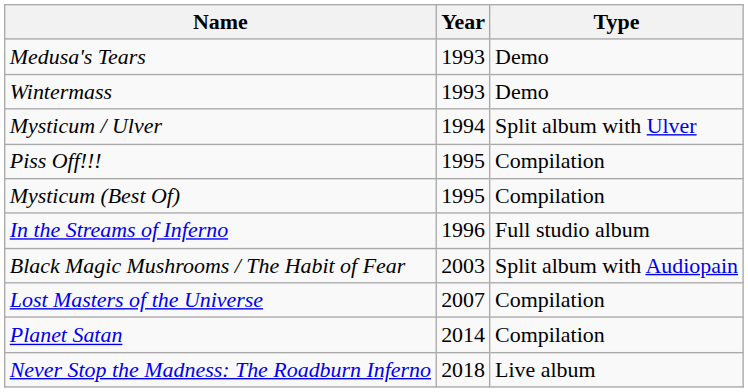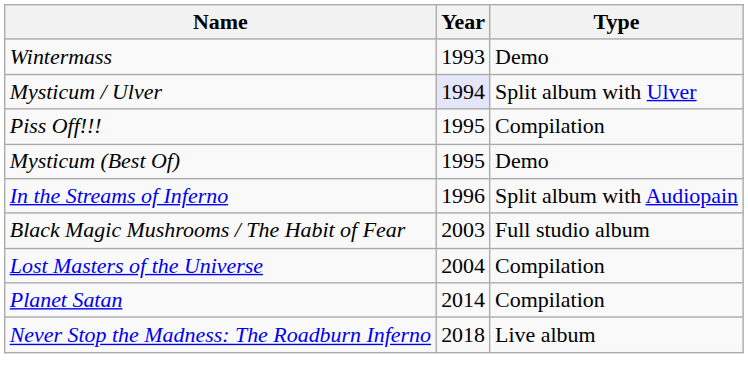 <table class="wikitable">
 <tr>
 <th>Name</th>
 <th>Year</th>
 <th>Type</th>
-</tr>
-<tr>
-<td><em>Medusa's Tears</em></td>
-<td>1993</td>
-<td>Demo</td>
 </tr>
 <tr>
 <td><em>Wintermass</em></td>
 <td>1993</td>
 <td>Demo</td>
 </tr>
 <tr>
 <td><em>Mysticum / Ulver</em></td>
-<td>1994</td>
+<td style="background: lavender;">1994</td>
 <td>Split album with <a href='#'>Ulver</a></td>
 </tr>
 <tr>
 <td><em>Piss Off!!!</em></td>
 <td>1995</td>
 <td>Compilation</td>
 </tr>
 <tr>
 <td><em>Mysticum (Best Of)</em></td>
 <td>1995</td>
-<td>Compilation</td>
+<td>Demo</td>
 </tr>
 <tr>
 <td><em><a href='#'>In the Streams of Inferno</a></em></td>
 <td>1996</td>
-<td>Full studio album</td>
+<td>Split album with <a href='#'>Audiopain</a></td>
 </tr>
 <tr>
 <td><em>Black Magic Mushrooms / The Habit of Fear</em></td>
 <td>2003</td>
-<td>Split album with <a href='#'>Audiopain</a></td>
+<td>Full studio album</td>
 </tr>
 <tr>
 <td><em><a href='#'>Lost Masters of the Universe</a></em></td>
-<td>2007</td>
+<td>2004</td>
 <td>Compilation</td>
 </tr>
 <tr>
 <td><em><a href='#'>Planet Satan</a></em></td>
 <td>2014</td>
 <td>Compilation</td>
 </tr>
 <tr>
 <td><em><a href='#'>Never Stop the Madness: The Roadburn Inferno</a></em></td>
 <td>2018</td>
 <td>Live album</td>
 </tr>
 </table>
